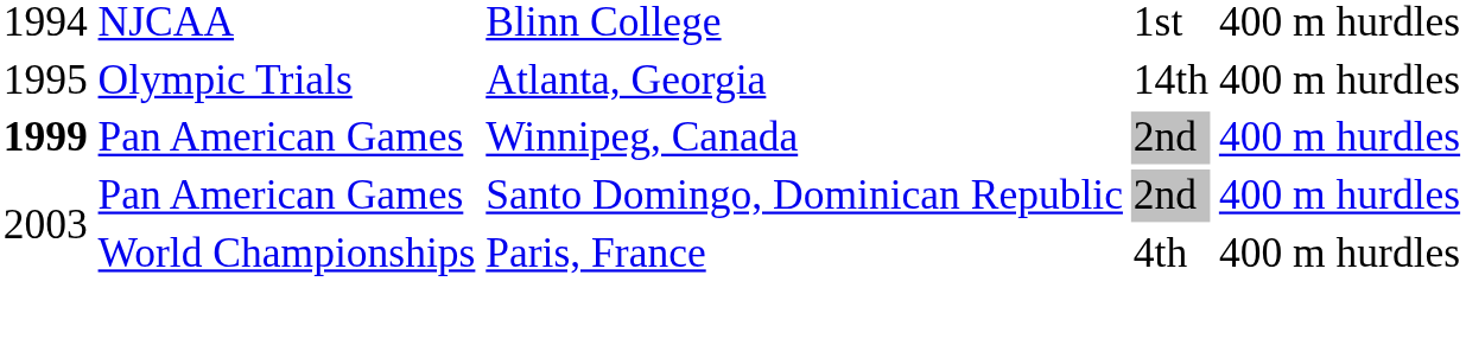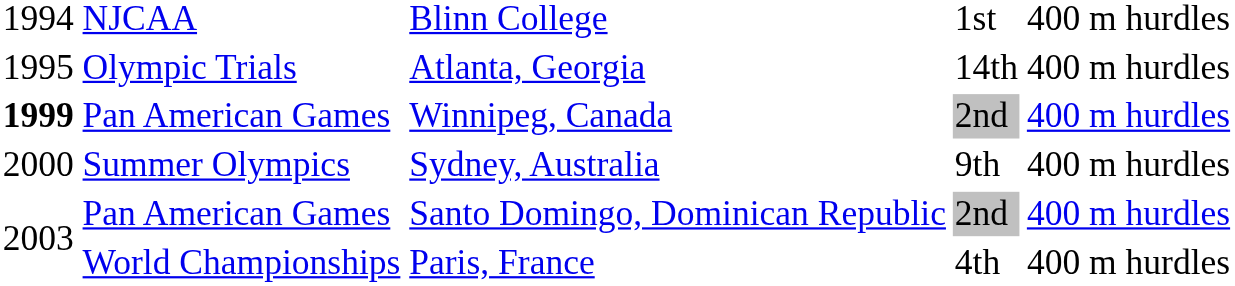 <table>
 <tr>
 <td>1994</td>
 <td><a href='#'>NJCAA</a></td>
 <td><a href='#'>Blinn College</a></td>
 <td>1st</td>
 <td>400 m hurdles</td>
 </tr>
 <tr>
 <td>1995</td>
 <td><a href='#'>Olympic Trials</a></td>
 <td><a href='#'>Atlanta, Georgia</a></td>
 <td>14th</td>
 <td>400 m hurdles</td>
 </tr>
 <tr>
 <td><strong>1999</strong></td>
 <td><a href='#'>Pan American Games</a></td>
 <td><a href='#'>Winnipeg, Canada</a></td>
 <td bgcolor="silver">2nd</td>
 <td><a href='#'>400 m hurdles</a></td>
 </tr>
 <tr>
+<td>2000</td>
+<td><a href='#'>Summer Olympics</a></td>
+<td><a href='#'>Sydney, Australia</a></td>
+<td>9th</td>
+<td>400 m hurdles</td>
+</tr>
+<tr>
 <td rowspan=2>2003</td>
 <td><a href='#'>Pan American Games</a></td>
 <td><a href='#'>Santo Domingo, Dominican Republic</a></td>
 <td bgcolor="silver">2nd</td>
 <td><a href='#'>400 m hurdles</a></td>
 </tr>
 <tr>
 <td><a href='#'>World Championships</a></td>
 <td><a href='#'>Paris, France</a></td>
 <td>4th</td>
 <td>400 m hurdles</td>
 </tr>
 </table>
